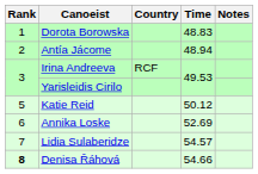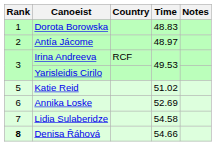 <table class="wikitable" style="text-align:center">
 <tr>
 <th>Rank</th>
 <th>Canoeist</th>
 <th>Country</th>
 <th>Time</th>
 <th>Notes</th>
 </tr>
 <tr bgcolor=bbffbb>
 <td>1</td>
 <td align="left"><a href='#'>Dorota Borowska</a></td>
 <td align="left"></td>
 <td>48.83</td>
 <td></td>
 </tr>
 <tr bgcolor=bbffbb>
 <td>2</td>
 <td align="left"><a href='#'>Antía Jácome</a></td>
 <td align="left"></td>
-<td>48.94</td>
+<td>48.97</td>
 <td></td>
 </tr>
 <tr bgcolor=bbffbb>
 <td rowspan=2>3</td>
 <td align="left"><a href='#'>Irina Andreeva</a></td>
 <td align="left"> RCF</td>
 <td rowspan=2>49.53</td>
 <td></td>
 </tr>
 <tr bgcolor=bbffbb>
 <td align="left"><a href='#'>Yarisleidis Cirilo</a></td>
 <td align="left"></td>
 <td></td>
 </tr>
 <tr bgcolor=ddffdd>
 <td>5</td>
 <td align="left"><a href='#'>Katie Reid</a></td>
 <td align="left"></td>
-<td>50.12</td>
+<td>51.02</td>
 <td></td>
 </tr>
 <tr bgcolor=ddffdd>
 <td>6</td>
 <td align="left"><a href='#'>Annika Loske</a></td>
 <td align="left"></td>
 <td>52.69</td>
 <td></td>
 </tr>
 <tr bgcolor=ddffdd>
 <td>7</td>
 <td align="left"><a href='#'>Lidia Sulaberidze</a></td>
 <td align="left"></td>
-<td>54.57</td>
+<td>54.58</td>
 <td></td>
 </tr>
 <tr bgcolor=ddffdd>
 <td><strong>8</strong></td>
 <td align="left"><a href='#'>Denisa Řáhová</a></td>
 <td align="left"></td>
 <td>54.66</td>
 <td></td>
 </tr>
 </table>
